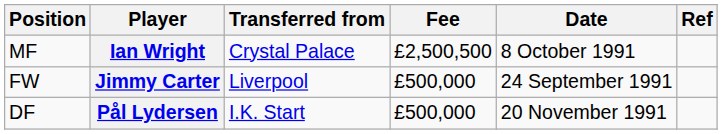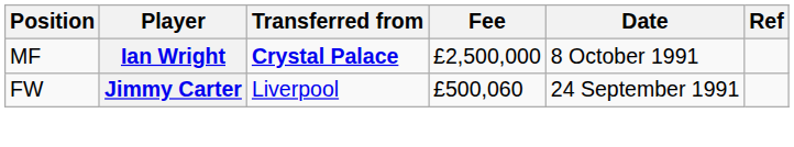 <table class="wikitable plainrowheaders" style="text-align:center; text-align:left">
 <tr>
 <th scope="col">Position</th>
 <th scope="col">Player</th>
 <th scope="col">Transferred from</th>
 <th scope="col">Fee</th>
 <th scope="col">Date</th>
 <th scope="col">Ref</th>
 </tr>
 <tr>
 <td>MF</td>
 <th scope="row"><a href='#'>Ian Wright</a></th>
-<td><a href='#'>Crystal Palace</a></td>
-<td>£2,500,500</td>
+<td><strong><a href='#'>Crystal Palace</a></strong></td>
+<td>£2,500,000</td>
 <td>8 October 1991</td>
 <td></td>
 </tr>
 <tr>
 <td>FW</td>
 <th scope="row"><a href='#'>Jimmy Carter</a></th>
 <td><a href='#'>Liverpool</a></td>
-<td>£500,000</td>
+<td>£500,060</td>
 <td>24 September 1991</td>
 <td></td>
 </tr>
-<tr>
-<td>DF</td>
-<th scope="row"><a href='#'>Pål Lydersen</a></th>
-<td><a href='#'>I.K. Start</a></td>
-<td>£500,000</td>
-<td>20 November 1991</td>
-<td></td>
-</tr>
 </table>
